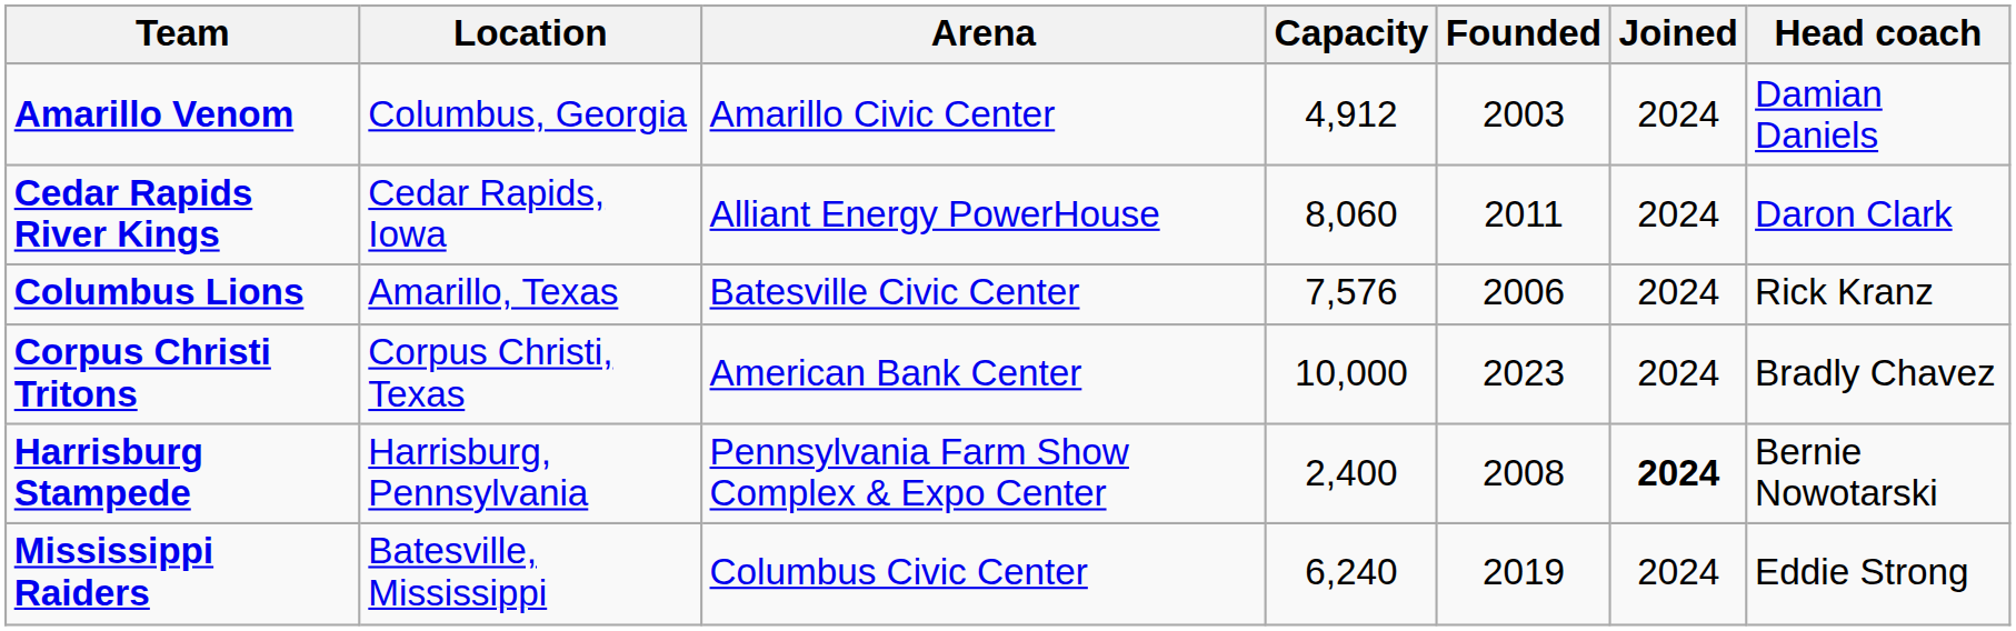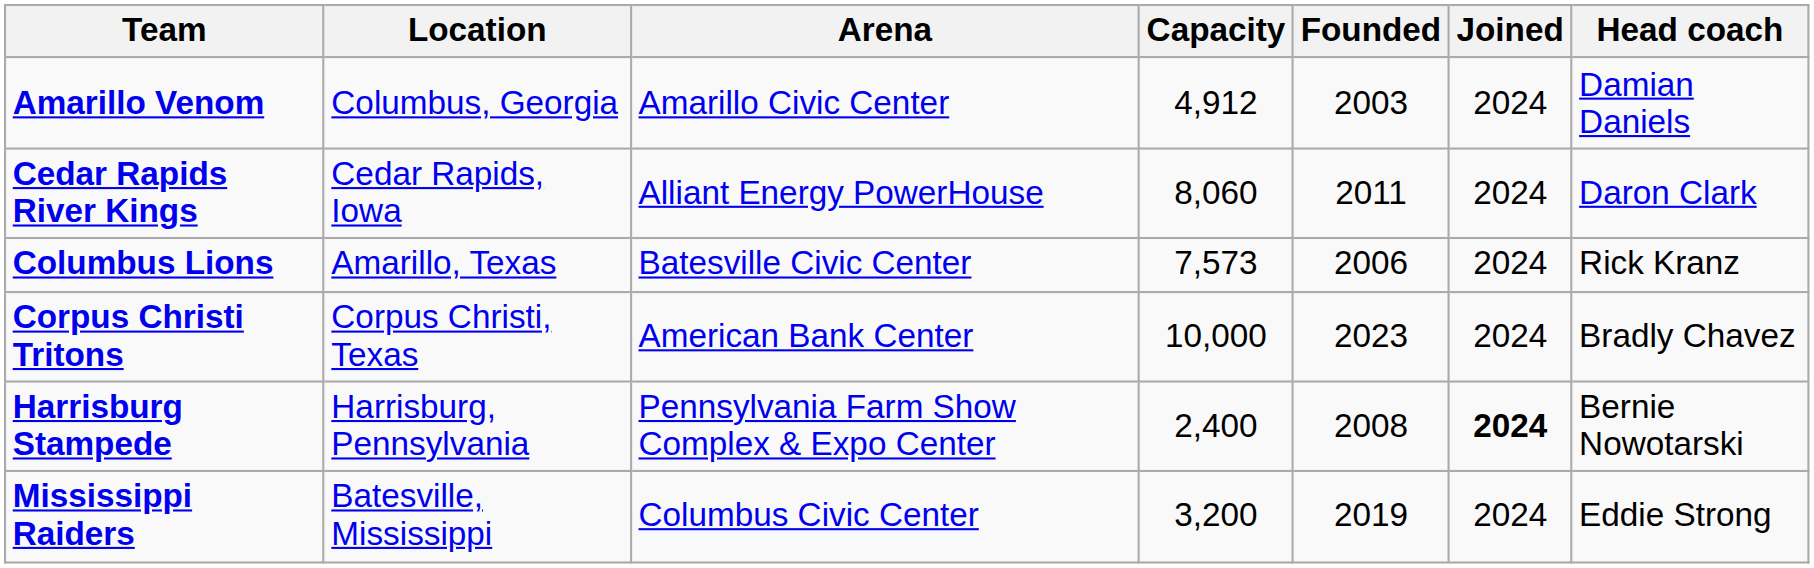 <table class="wikitable sortable" style="text-align:left">
 <tr>
 <th>Team</th>
 <th>Location</th>
 <th>Arena</th>
 <th>Capacity</th>
 <th>Founded</th>
 <th>Joined</th>
 <th>Head coach</th>
 </tr>
 <tr>
 <td><strong><a href='#'>Amarillo Venom</a></strong></td>
 <td><a href='#'>Columbus, Georgia</a></td>
 <td><a href='#'>Amarillo Civic Center</a></td>
 <td align=center>4,912</td>
 <td align=center>2003</td>
 <td align=center>2024</td>
 <td><a href='#'>Damian Daniels</a></td>
 </tr>
 <tr>
 <td><strong><a href='#'>Cedar Rapids River Kings</a></strong></td>
 <td><a href='#'>Cedar Rapids, Iowa</a></td>
 <td><a href='#'>Alliant Energy PowerHouse</a></td>
 <td align=center>8,060</td>
 <td align=center>2011</td>
 <td align=center>2024</td>
 <td><a href='#'>Daron Clark</a></td>
 </tr>
 <tr>
 <td><strong><a href='#'>Columbus Lions</a></strong></td>
 <td><a href='#'>Amarillo, Texas</a></td>
 <td><a href='#'>Batesville Civic Center</a></td>
-<td align=center>7,576</td>
+<td align=center>7,573</td>
 <td align=center>2006</td>
 <td align=center>2024</td>
 <td>Rick Kranz</td>
 </tr>
 <tr>
 <td><strong><a href='#'>Corpus Christi Tritons</a></strong></td>
 <td><a href='#'>Corpus Christi, Texas</a></td>
 <td><a href='#'>American Bank Center</a></td>
 <td align=center>10,000</td>
 <td align=center>2023</td>
 <td align=center>2024</td>
 <td>Bradly Chavez</td>
 </tr>
 <tr>
 <td><strong><a href='#'>Harrisburg Stampede</a></strong></td>
 <td><a href='#'>Harrisburg, Pennsylvania</a></td>
 <td><a href='#'>Pennsylvania Farm Show Complex & Expo Center</a></td>
 <td align=center>2,400</td>
 <td align=center>2008</td>
 <td align=center><strong>2024</strong></td>
 <td>Bernie Nowotarski</td>
 </tr>
 <tr>
 <td><strong><a href='#'>Mississippi Raiders</a></strong></td>
 <td><a href='#'>Batesville, Mississippi</a></td>
 <td><a href='#'>Columbus Civic Center</a></td>
-<td align=center>6,240</td>
+<td align=center>3,200</td>
 <td align=center>2019</td>
 <td align=center>2024</td>
 <td>Eddie Strong</td>
 </tr>
 </table>
